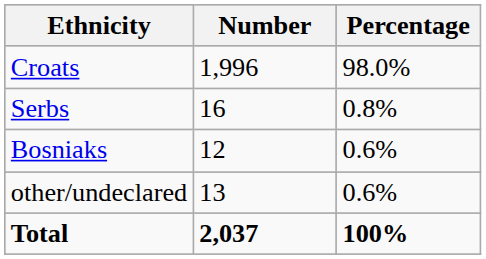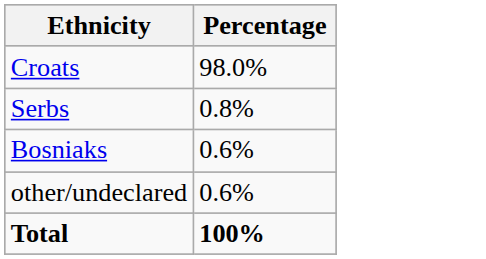 <table class="wikitable">
 <tr>
 <th width="100px">Ethnicity</th>
-<th width="80px">Number</th>
 <th width="80px">Percentage</th>
 </tr>
 <tr>
 <td><a href='#'>Croats</a></td>
-<td>1,996</td>
 <td>98.0%</td>
 </tr>
 <tr>
 <td><a href='#'>Serbs</a></td>
-<td>16</td>
 <td>0.8%</td>
 </tr>
 <tr>
 <td><a href='#'>Bosniaks</a></td>
-<td>12</td>
 <td>0.6%</td>
 </tr>
 <tr>
 <td>other/undeclared</td>
-<td>13</td>
 <td>0.6%</td>
 </tr>
 <tr>
 <td><strong>Total</strong></td>
-<td><strong>2,037</strong></td>
 <td><strong>100%</strong></td>
 </tr>
 </table>
